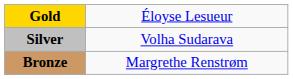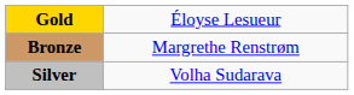 <table class="wikitable" style=" text-align:center; " width="35%">
 <tr>
 <td bgcolor="gold"><strong>Gold</strong></td>
 <td><a href='#'>Éloyse Lesueur</a><br>  <small><em></em></small></td>
 </tr>
 <tr>
+<td bgcolor="CC9966"><strong>Bronze</strong></td>
+<td><a href='#'>Margrethe Renstrøm</a><br>  <small><em></em></small></td>
+</tr>
+<tr>
 <td bgcolor="silver"><strong>Silver</strong></td>
 <td><a href='#'>Volha Sudarava</a><br>  <small><em></em></small></td>
 </tr>
-<tr>
-<td bgcolor="CC9966"><strong>Bronze</strong></td>
-<td><a href='#'>Margrethe Renstrøm</a><br>  <small><em></em></small></td>
-</tr>
 </table>
